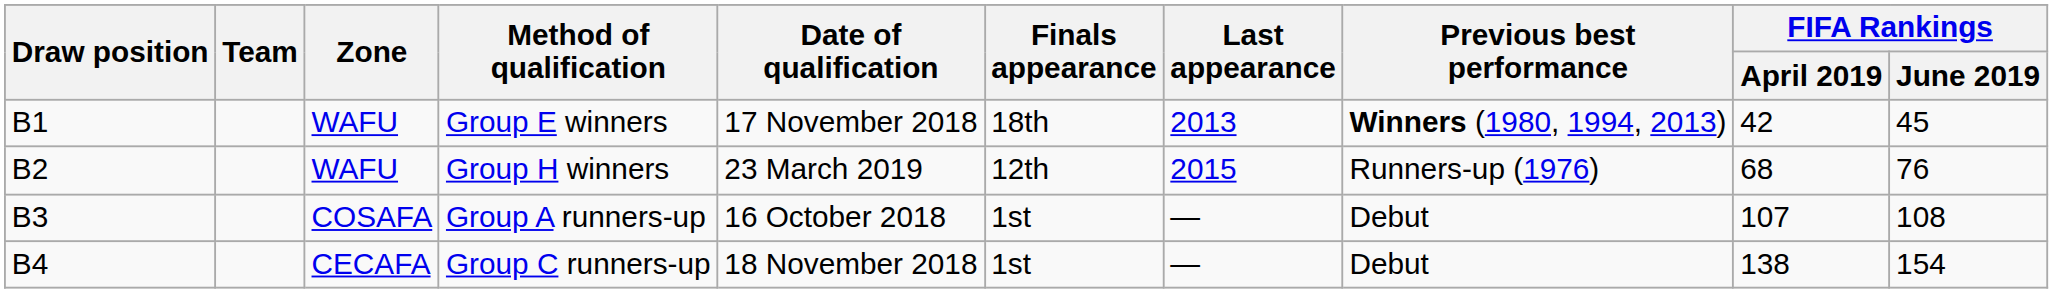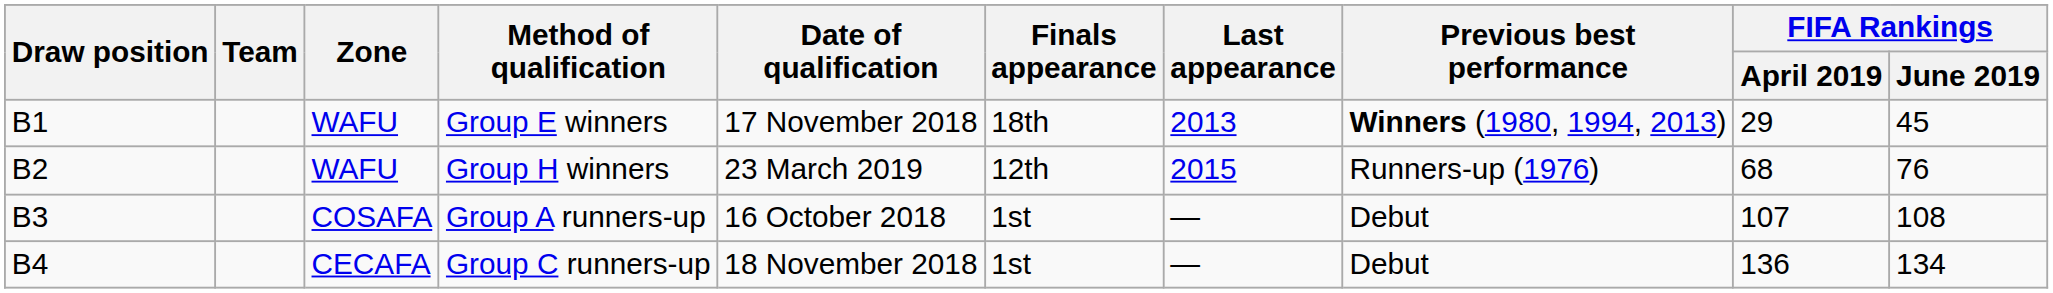 <table class="wikitable sortable">
 <tr>
 <th rowspan=2>Draw position</th>
 <th rowspan=2>Team</th>
 <th rowspan=2>Zone</th>
 <th rowspan=2>Method of<br>qualification</th>
 <th rowspan=2>Date of<br>qualification</th>
 <th rowspan=2>Finals<br>appearance</th>
 <th rowspan=2>Last<br>appearance</th>
 <th rowspan=2>Previous best<br>performance</th>
 <th colspan=2><a href='#'>FIFA Rankings</a></th>
 </tr>
 <tr>
 <th>April 2019</th>
 <th>June 2019</th>
 </tr>
 <tr>
 <td>B1</td>
 <td style=white-space:nowrap></td>
 <td><a href='#'>WAFU</a></td>
 <td data-sort-value="E1"><a href='#'>Group E</a> winners</td>
 <td data-sort-value="6">17 November 2018</td>
 <td>18th</td>
 <td><a href='#'>2013</a></td>
 <td data-sort-value="1"><strong>Winners</strong> (<a href='#'>1980</a>, <a href='#'>1994</a>, <a href='#'>2013</a>)</td>
-<td>42</td>
+<td>29</td>
 <td>45</td>
 </tr>
 <tr>
 <td>B2</td>
 <td style=white-space:nowrap></td>
 <td><a href='#'>WAFU</a></td>
 <td data-sort-value="H1"><a href='#'>Group H</a> winners</td>
 <td data-sort-value="16">23 March 2019</td>
 <td>12th</td>
 <td><a href='#'>2015</a></td>
 <td data-sort-value="2">Runners-up (<a href='#'>1976</a>)</td>
 <td>68</td>
 <td>76</td>
 </tr>
 <tr>
 <td>B3</td>
 <td style=white-space:nowrap></td>
 <td><a href='#'>COSAFA</a></td>
 <td data-sort-value="A2"><a href='#'>Group A</a> runners-up</td>
 <td data-sort-value="1">16 October 2018</td>
 <td>1st</td>
 <td>—</td>
 <td data-sort-value="99.1">Debut</td>
 <td>107</td>
 <td>108</td>
 </tr>
 <tr>
 <td>B4</td>
 <td style=white-space:nowrap></td>
 <td><a href='#'>CECAFA</a></td>
 <td data-sort-value="C2"><a href='#'>Group C</a> runners-up</td>
 <td data-sort-value="9">18 November 2018</td>
 <td>1st</td>
 <td>—</td>
 <td data-sort-value="99.2">Debut</td>
-<td>138</td>
-<td>154</td>
+<td>136</td>
+<td>134</td>
 </tr>
 </table>
